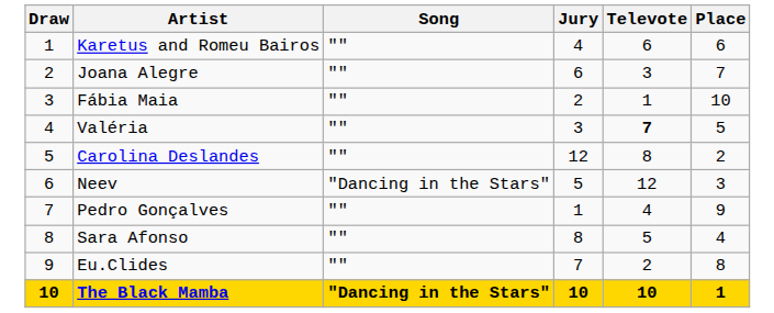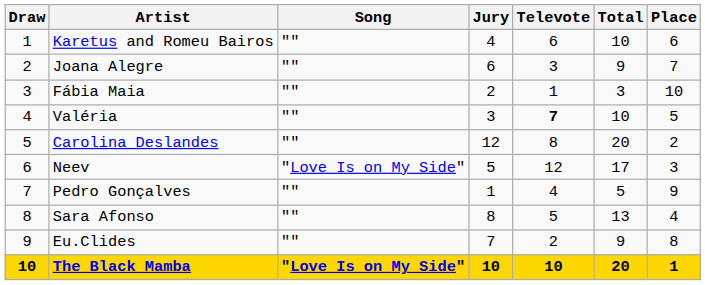 <table class="sortable wikitable" style="margin: 1em auto 1em auto; text-align:center">
 <tr>
 <th>Draw</th>
 <th>Artist</th>
 <th>Song</th>
 <th>Jury</th>
 <th>Televote</th>
+<th>Total</th>
 <th>Place</th>
 </tr>
 <tr>
 <td>1</td>
 <td align="left"><a href='#'>Karetus</a> and Romeu Bairos</td>
 <td align="left">""</td>
 <td>4</td>
 <td>6</td>
+<td>10</td>
 <td>6</td>
 </tr>
 <tr>
 <td>2</td>
 <td align="left">Joana Alegre</td>
 <td align="left">""</td>
 <td>6</td>
 <td>3</td>
+<td>9</td>
 <td>7</td>
 </tr>
 <tr>
 <td>3</td>
 <td align="left">Fábia Maia</td>
 <td align="left">""</td>
 <td>2</td>
 <td>1</td>
+<td>3</td>
 <td>10</td>
 </tr>
 <tr>
 <td>4</td>
 <td align="left">Valéria</td>
 <td align="left">""</td>
 <td>3</td>
 <td><strong>7</strong></td>
+<td>10</td>
 <td>5</td>
 </tr>
 <tr>
 <td>5</td>
 <td align="left"><a href='#'>Carolina Deslandes</a></td>
 <td align="left">""</td>
 <td>12</td>
 <td>8</td>
+<td>20</td>
 <td>2</td>
 </tr>
 <tr>
 <td>6</td>
 <td align="left">Neev</td>
-<td align="left">"Dancing in the Stars"</td>
+<td align="left">"<a href='#'>Love Is on My Side</a>"</td>
 <td>5</td>
 <td>12</td>
+<td>17</td>
 <td>3</td>
 </tr>
 <tr>
 <td>7</td>
 <td align="left">Pedro Gonçalves</td>
 <td align="left">""</td>
 <td>1</td>
 <td>4</td>
+<td>5</td>
 <td>9</td>
 </tr>
 <tr>
 <td>8</td>
 <td align="left">Sara Afonso</td>
 <td align="left">""</td>
 <td>8</td>
 <td>5</td>
+<td>13</td>
 <td>4</td>
 </tr>
 <tr>
 <td>9</td>
 <td align="left">Eu.Clides</td>
 <td align="left">""</td>
 <td>7</td>
 <td>2</td>
+<td>9</td>
 <td>8</td>
 </tr>
 <tr style="font-weight:bold; background:gold">
 <td>10</td>
 <td align="left" data-sort-value="Black Mamba, The"><a href='#'>The Black Mamba</a></td>
-<td align="left">"Dancing in the Stars"</td>
+<td align="left">"<a href='#'>Love Is on My Side</a>"</td>
 <td>10</td>
 <td>10</td>
+<td>20</td>
 <td>1</td>
 </tr>
 </table>
